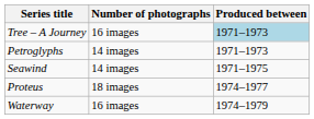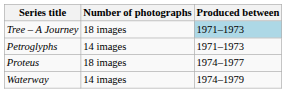 <table class="wikitable">
 <tr>
 <th>Series title</th>
 <th>Number of photographs</th>
 <th>Produced between</th>
 </tr>
 <tr>
 <td><em>Tree – A Journey</em></td>
-<td>16 images</td>
+<td>18 images</td>
 <td style="background: lightblue;">1971–1973</td>
 </tr>
 <tr>
 <td><em>Petroglyphs</em></td>
 <td>14 images</td>
 <td>1971–1973</td>
 </tr>
 <tr>
-<td><em>Seawind</em></td>
-<td>14 images</td>
-<td>1971–1975</td>
-</tr>
-<tr>
 <td><em>Proteus</em></td>
 <td>18 images</td>
 <td>1974–1977</td>
 </tr>
 <tr>
 <td><em>Waterway</em></td>
-<td>16 images</td>
+<td>14 images</td>
 <td>1974–1979</td>
 </tr>
 </table>
